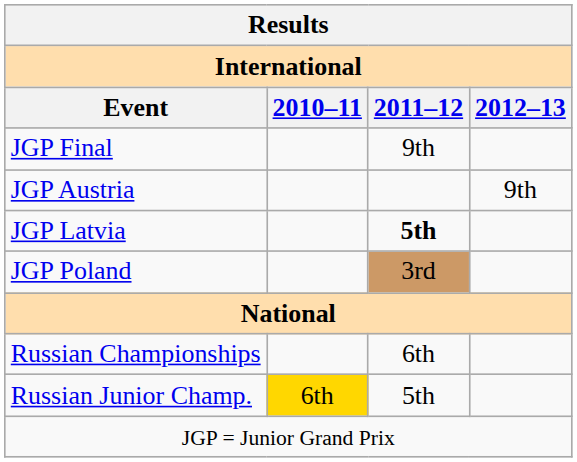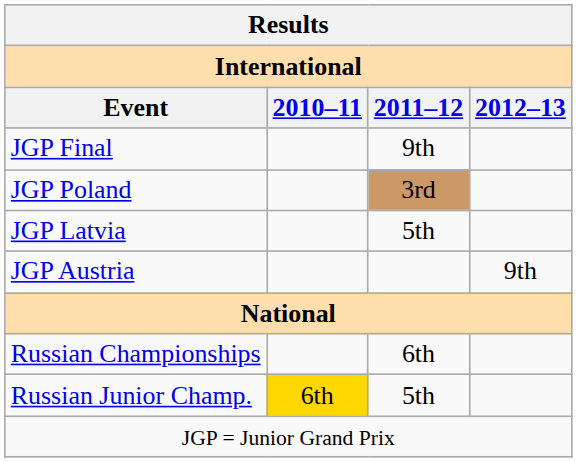 <table class="wikitable" style="text-align:center">
 <tr>
 <th colspan=4 align=center><strong>Results</strong></th>
 </tr>
 <tr>
 <th style="background-color: #ffdead; " colspan=4 align=center><strong>International</strong></th>
 </tr>
 <tr>
 <th>Event</th>
 <th><a href='#'>2010–11</a></th>
 <th><a href='#'>2011–12</a></th>
 <th><a href='#'>2012–13</a></th>
 </tr>
 <tr>
 <td align=left><a href='#'>JGP Final</a></td>
 <td></td>
 <td>9th</td>
 <td></td>
 </tr>
 <tr>
+<td align=left><a href='#'>JGP Poland</a></td>
+<td></td>
+<td bgcolor=cc9966>3rd</td>
+<td></td>
+</tr>
+<tr>
+<td align=left><a href='#'>JGP Latvia</a></td>
+<td></td>
+<td>5th</td>
+<td></td>
+</tr>
+<tr>
 <td align=left><a href='#'>JGP Austria</a></td>
 <td></td>
 <td></td>
 <td>9th</td>
-</tr>
-<tr>
-<td align=left><a href='#'>JGP Latvia</a></td>
-<td></td>
-<td><strong>5th</strong></td>
-<td></td>
-</tr>
-<tr>
-<td align=left><a href='#'>JGP Poland</a></td>
-<td></td>
-<td bgcolor=cc9966>3rd</td>
-<td></td>
 </tr>
 <tr>
 <th style="background-color: #ffdead; " colspan=4 align=center><strong>National</strong></th>
 </tr>
 <tr>
 <td align=left><a href='#'>Russian Championships</a></td>
 <td></td>
 <td>6th</td>
 <td></td>
 </tr>
 <tr>
 <td align=left><a href='#'>Russian Junior Champ.</a></td>
 <td style="background: gold;">6th</td>
 <td>5th</td>
 <td></td>
 </tr>
 <tr>
 <td colspan=4 align=center><small> JGP = Junior Grand Prix </small></td>
 </tr>
 </table>
